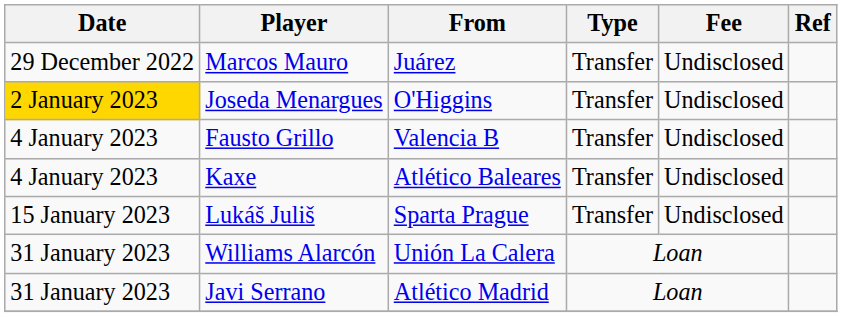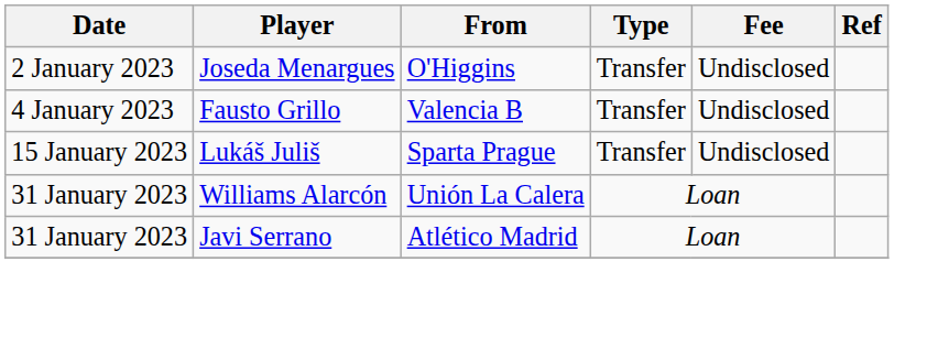 <table class="wikitable">
 <tr>
 <th>Date</th>
 <th>Player</th>
 <th>From</th>
 <th>Type</th>
 <th>Fee</th>
 <th>Ref</th>
 </tr>
 <tr>
-<td>29 December 2022</td>
-<td> <a href='#'>Marcos Mauro</a></td>
-<td> <a href='#'>Juárez</a></td>
-<td align=center>Transfer</td>
-<td align=center>Undisclosed</td>
-<td align=center></td>
-</tr>
-<tr>
-<td style="background: gold;">2 January 2023</td>
+<td>2 January 2023</td>
 <td> <a href='#'>Joseda Menargues</a></td>
 <td> <a href='#'>O'Higgins</a></td>
 <td align=center>Transfer</td>
 <td align=center>Undisclosed</td>
 <td align=center></td>
 </tr>
 <tr>
 <td>4 January 2023</td>
 <td> <a href='#'>Fausto Grillo</a></td>
 <td><a href='#'>Valencia B</a></td>
-<td align=center>Transfer</td>
-<td align=center>Undisclosed</td>
-<td align=center></td>
-</tr>
-<tr>
-<td>4 January 2023</td>
-<td> <a href='#'>Kaxe</a></td>
-<td><a href='#'>Atlético Baleares</a></td>
 <td align=center>Transfer</td>
 <td align=center>Undisclosed</td>
 <td align=center></td>
 </tr>
 <tr>
 <td>15 January 2023</td>
 <td> <a href='#'>Lukáš Juliš</a></td>
 <td> <a href='#'>Sparta Prague</a></td>
 <td align=center>Transfer</td>
 <td align=center>Undisclosed</td>
 <td align=center></td>
 </tr>
 <tr>
 <td>31 January 2023</td>
 <td> <a href='#'>Williams Alarcón</a></td>
 <td> <a href='#'>Unión La Calera</a></td>
 <td colspan=2 align=center><em>Loan</em></td>
 <td align=center></td>
 </tr>
 <tr>
 <td>31 January 2023</td>
 <td> <a href='#'>Javi Serrano</a></td>
 <td><a href='#'>Atlético Madrid</a></td>
 <td colspan=2 align=center><em>Loan</em></td>
 <td align=center></td>
 </tr>
 <tr>
 </tr>
 </table>
